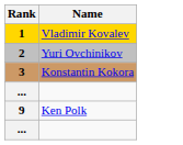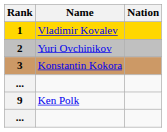 <table class="wikitable">
 <tr>
 <th>Rank</th>
 <th>Name</th>
+<th>Nation</th>
 </tr>
 <tr bgcolor="gold">
 <td align="center"><strong>1</strong></td>
 <td><a href='#'>Vladimir Kovalev</a></td>
+<td></td>
 </tr>
 <tr bgcolor="silver">
 <td align="center"><strong>2</strong></td>
 <td><a href='#'>Yuri Ovchinikov</a></td>
+<td></td>
 </tr>
 <tr bgcolor="cc9966">
 <td align="center"><strong>3</strong></td>
 <td><a href='#'>Konstantin Kokora</a></td>
+<td></td>
 </tr>
 <tr>
 <th>...</th>
+<td></td>
 <td></td>
 </tr>
 <tr>
 <th>9</th>
 <td><a href='#'>Ken Polk</a></td>
+<td></td>
 </tr>
 <tr>
 <th>...</th>
 <td></td>
+<td></td>
 </tr>
 </table>
